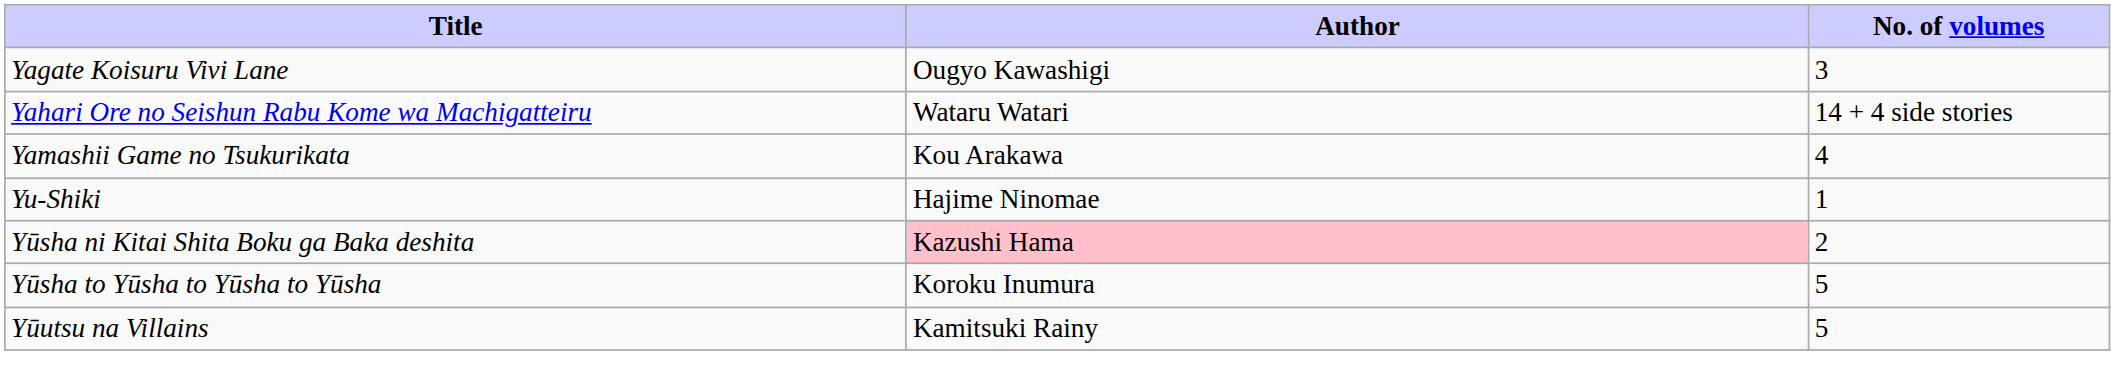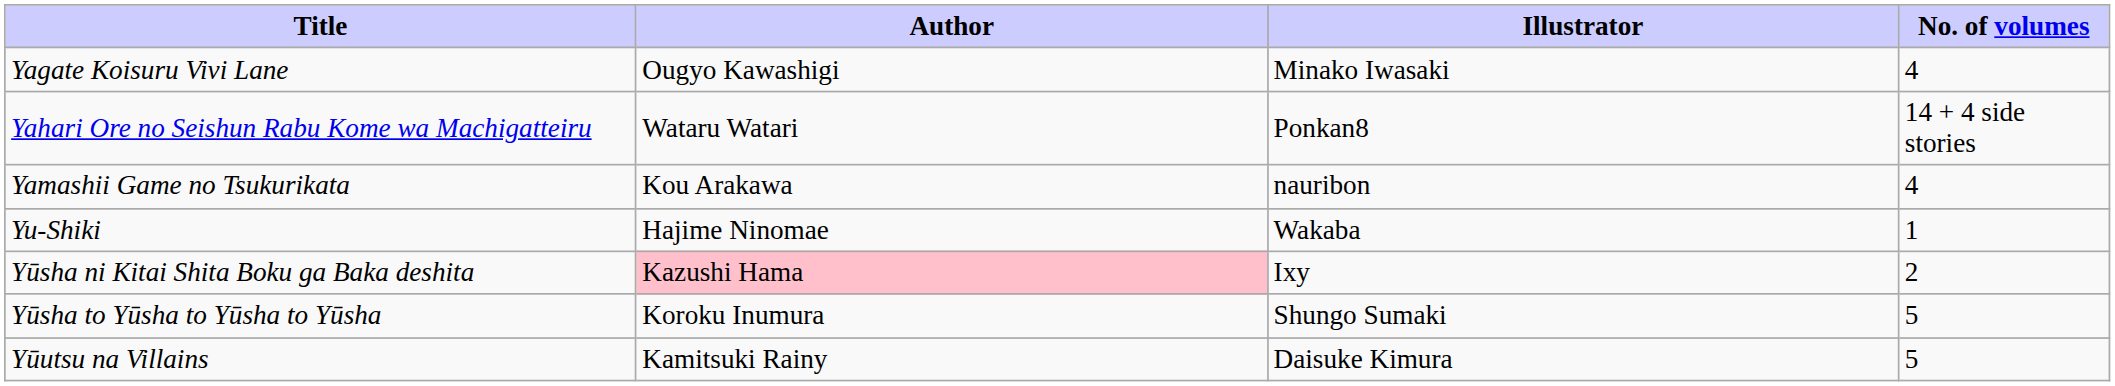 <table class="wikitable" style="width: 98%;">
 <tr>
 <th width=30% style="background:#ccf;">Title</th>
 <th width=30% style="background:#ccf;">Author</th>
+<th width=30% style="background:#ccf;">Illustrator</th>
 <th width=10% style="background:#ccf;">No. of <a href='#'>volumes</a></th>
 </tr>
 <tr>
 <td><em>Yagate Koisuru Vivi Lane</em></td>
 <td>Ougyo Kawashigi</td>
-<td>3</td>
+<td>Minako Iwasaki</td>
+<td>4</td>
 </tr>
 <tr>
 <td><em><a href='#'>Yahari Ore no Seishun Rabu Kome wa Machigatteiru</a></em></td>
 <td>Wataru Watari</td>
+<td>Ponkan8</td>
 <td>14 + 4 side stories</td>
 </tr>
 <tr>
 <td><em>Yamashii Game no Tsukurikata</em></td>
 <td>Kou Arakawa</td>
+<td>nauribon</td>
 <td>4</td>
 </tr>
 <tr>
 <td><em>Yu-Shiki</em></td>
 <td>Hajime Ninomae</td>
+<td>Wakaba</td>
 <td>1</td>
 </tr>
 <tr>
 <td><em>Yūsha ni Kitai Shita Boku ga Baka deshita</em></td>
 <td style="background: pink;">Kazushi Hama</td>
+<td>Ixy</td>
 <td>2</td>
 </tr>
 <tr>
 <td><em>Yūsha to Yūsha to Yūsha to Yūsha</em></td>
 <td>Koroku Inumura</td>
+<td>Shungo Sumaki</td>
 <td>5</td>
 </tr>
 <tr>
 <td><em>Yūutsu na Villains</em></td>
 <td>Kamitsuki Rainy</td>
+<td>Daisuke Kimura</td>
 <td>5</td>
 </tr>
 </table>
